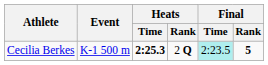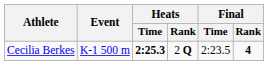 <table class="wikitable" style="font-size:90%">
 <tr>
 <th rowspan=2>Athlete</th>
 <th rowspan=2>Event</th>
 <th colspan=2>Heats</th>
 <th colspan=2>Final</th>
 </tr>
 <tr style="font-size:95%">
 <th>Time</th>
 <th>Rank</th>
 <th>Time</th>
 <th>Rank</th>
 </tr>
 <tr align=center>
 <td align=left><a href='#'>Cecilia Berkes</a></td>
 <td align=left><a href='#'>K-1 500 m</a></td>
 <td><strong>2:25.3</strong></td>
 <td>2 <strong>Q</strong></td>
-<td style="background: paleturquoise;">2:23.5</td>
-<td><strong>5</strong></td>
+<td>2:23.5</td>
+<td><strong>4</strong></td>
 </tr>
 </table>
